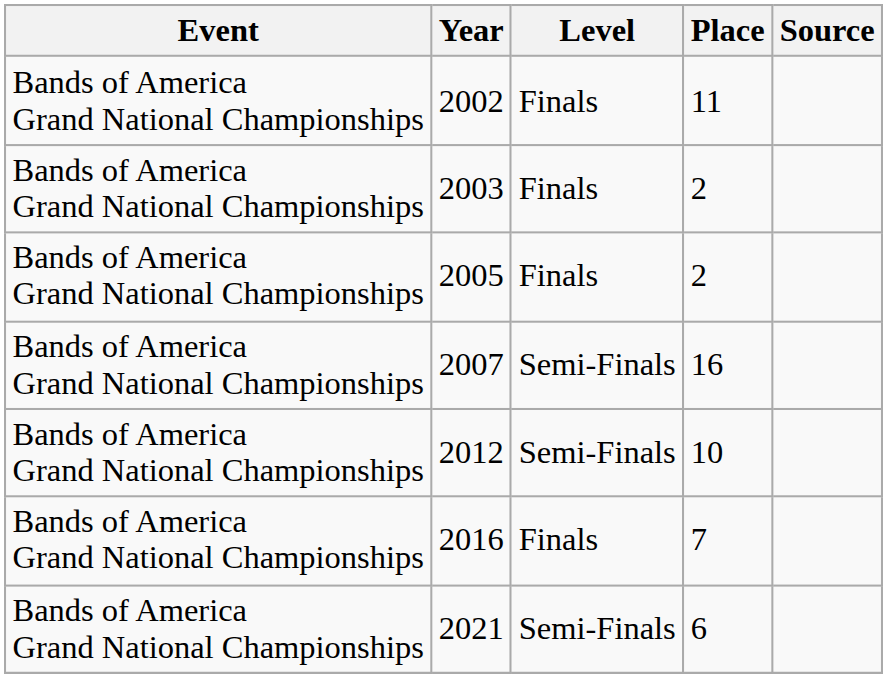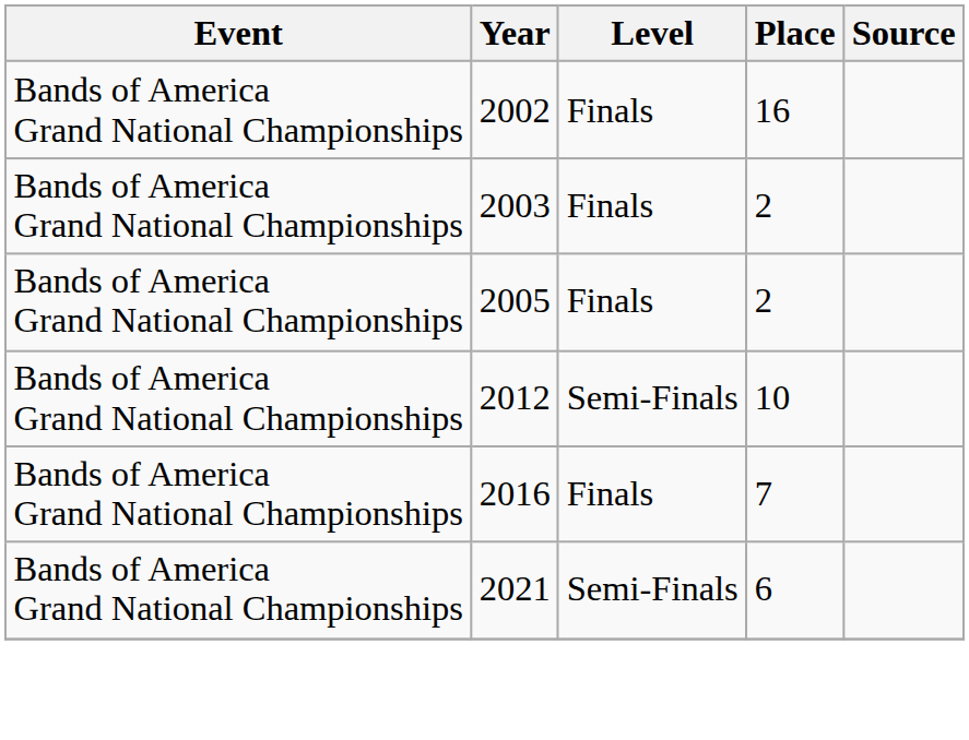 <table class="wikitable defaultcenter col1left">
 <tr>
 <th>Event</th>
 <th>Year</th>
 <th>Level</th>
 <th>Place</th>
 <th>Source</th>
 </tr>
 <tr>
 <td>Bands of America<br>Grand National Championships</td>
 <td>2002</td>
 <td>Finals</td>
-<td>11</td>
+<td>16</td>
 <td></td>
 </tr>
 <tr>
 <td>Bands of America<br>Grand National Championships</td>
 <td>2003</td>
 <td>Finals</td>
 <td>2</td>
 <td></td>
 </tr>
 <tr>
 <td>Bands of America<br>Grand National Championships</td>
 <td>2005</td>
 <td>Finals</td>
 <td>2</td>
-<td></td>
-</tr>
-<tr>
-<td>Bands of America<br>Grand National Championships</td>
-<td>2007</td>
-<td>Semi-Finals</td>
-<td>16</td>
 <td></td>
 </tr>
 <tr>
 <td>Bands of America<br>Grand National Championships</td>
 <td>2012</td>
 <td>Semi-Finals</td>
 <td>10</td>
 <td></td>
 </tr>
 <tr>
 <td>Bands of America<br>Grand National Championships</td>
 <td>2016</td>
 <td>Finals</td>
 <td>7</td>
 <td></td>
 </tr>
 <tr>
 <td>Bands of America<br>Grand National Championships</td>
 <td>2021</td>
 <td>Semi-Finals</td>
 <td>6</td>
 <td></td>
 </tr>
 <tr>
 </tr>
 </table>
